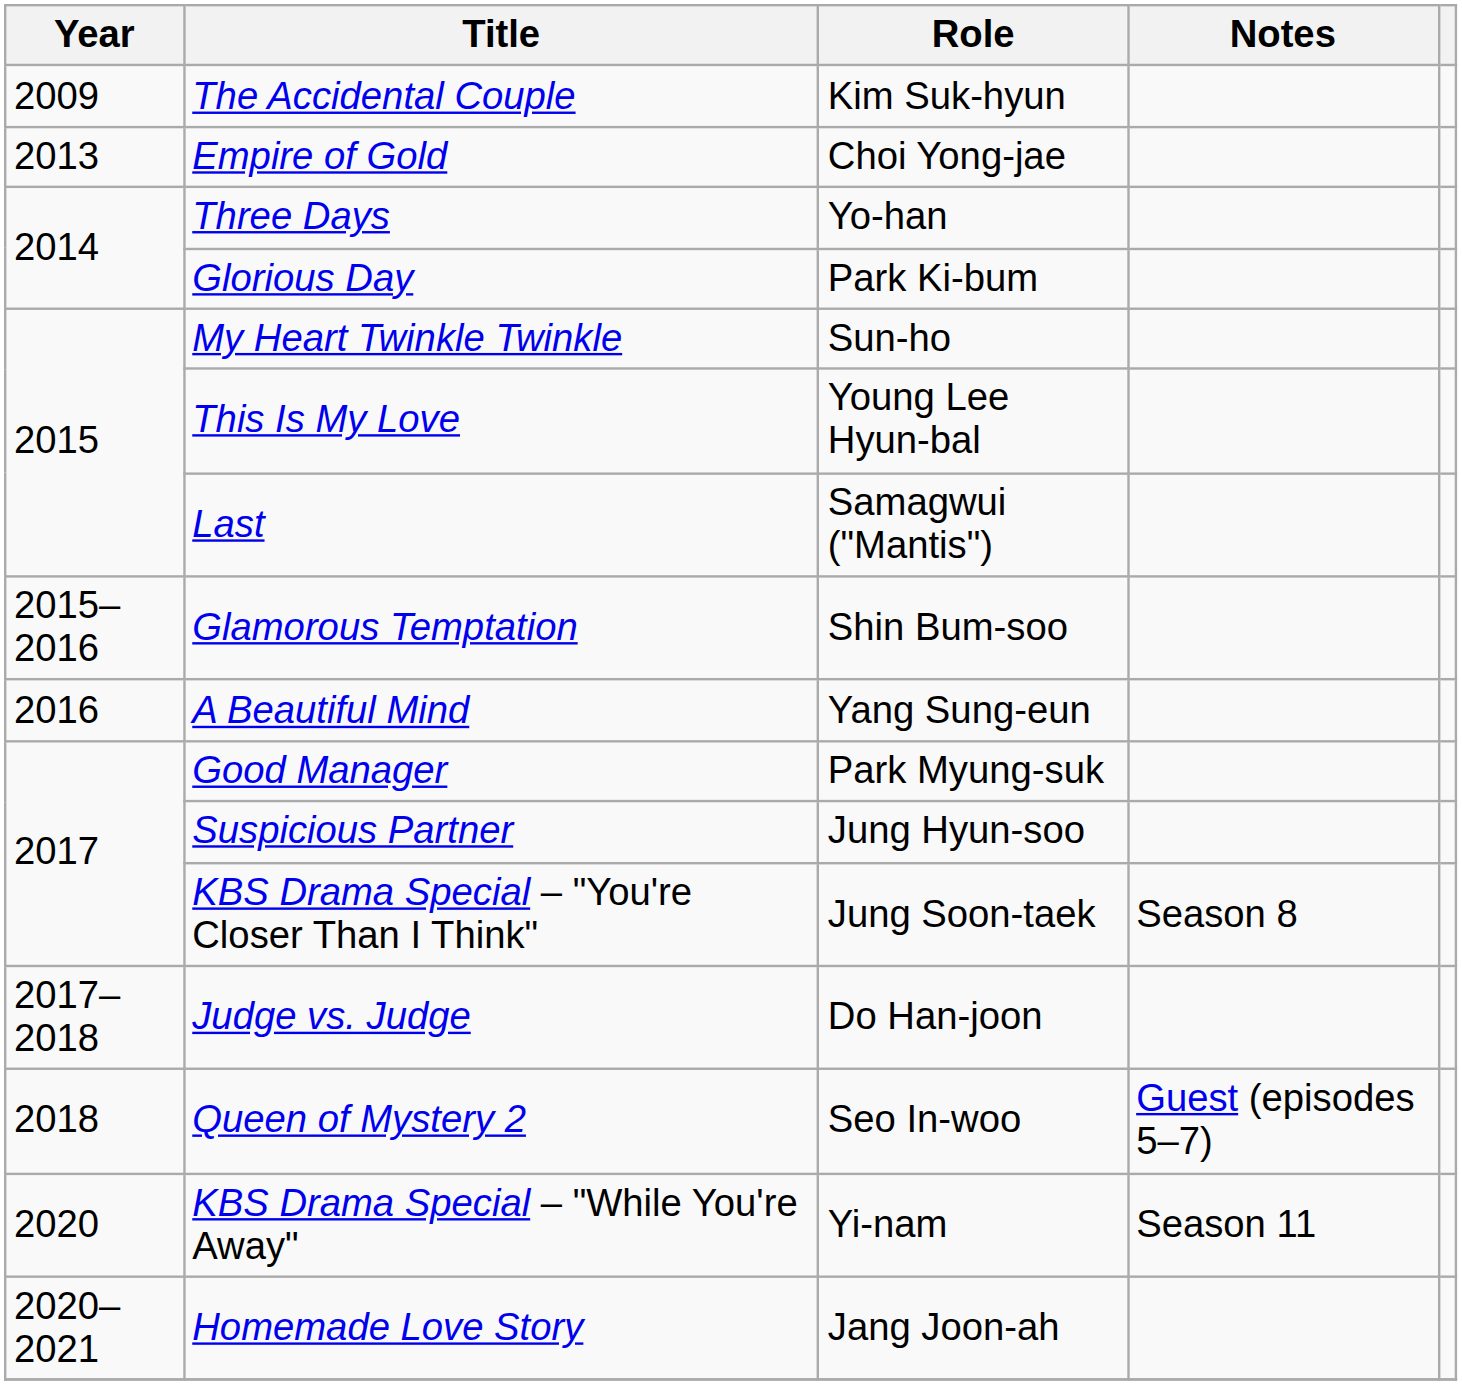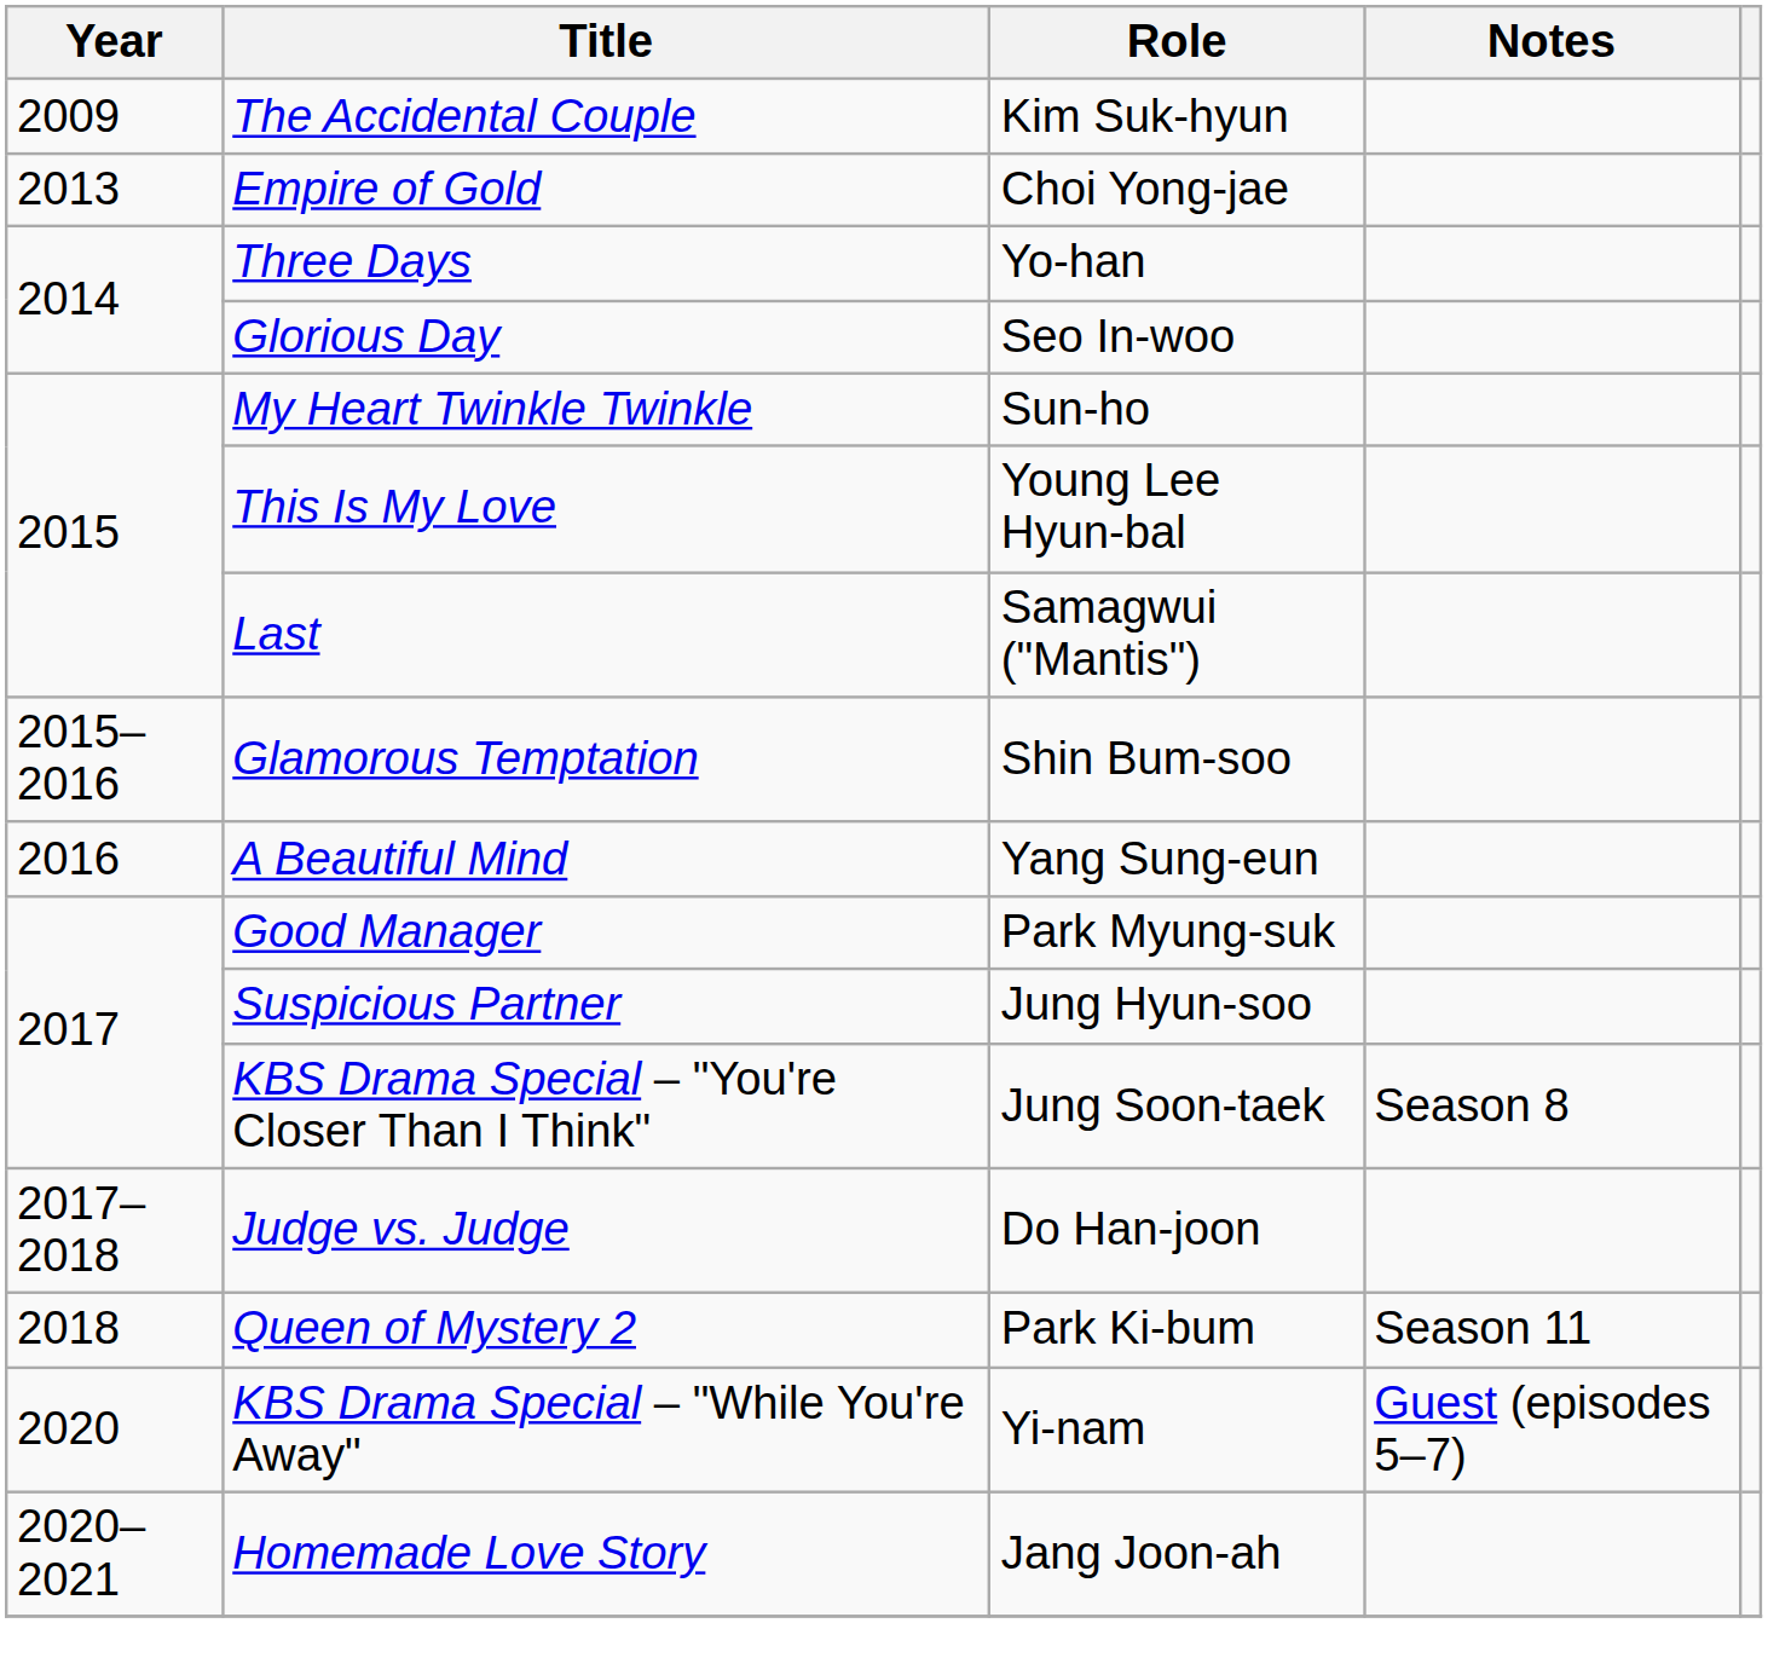 <table class="wikitable plainrowheaders sortable">
 <tr>
 <th scope="col">Year</th>
 <th scope="col">Title</th>
 <th scope="col">Role</th>
 <th scope="col" class="unsortable">Notes</th>
 <th scope="col" class="unsortable"></th>
 </tr>
 <tr>
 <td>2009</td>
 <td><em><a href='#'>The Accidental Couple</a></em></td>
 <td>Kim Suk-hyun</td>
 <td></td>
 <td></td>
 </tr>
 <tr>
 <td>2013</td>
 <td><em><a href='#'>Empire of Gold</a></em></td>
 <td>Choi Yong-jae</td>
 <td></td>
 <td></td>
 </tr>
 <tr>
 <td rowspan="2">2014</td>
 <td><em><a href='#'>Three Days</a></em></td>
 <td>Yo-han</td>
 <td></td>
 <td style="text-align:center;"></td>
 </tr>
 <tr>
 <td><em><a href='#'>Glorious Day</a></em></td>
-<td>Park Ki-bum</td>
+<td>Seo In-woo</td>
 <td></td>
 <td style="text-align:center;"></td>
 </tr>
 <tr>
 <td rowspan="3">2015</td>
 <td><em><a href='#'>My Heart Twinkle Twinkle</a></em></td>
 <td>Sun-ho</td>
 <td></td>
 <td style="text-align:center;"></td>
 </tr>
 <tr>
 <td><em><a href='#'>This Is My Love</a></em></td>
 <td>Young Lee Hyun-bal</td>
 <td></td>
 <td style="text-align:center;"></td>
 </tr>
 <tr>
 <td><em><a href='#'>Last</a></em></td>
 <td>Samagwui ("Mantis")</td>
 <td></td>
 <td style="text-align:center;"></td>
 </tr>
 <tr>
 <td>2015–2016</td>
 <td><em><a href='#'>Glamorous Temptation</a></em></td>
 <td>Shin Bum-soo</td>
 <td></td>
 <td style="text-align:center;"></td>
 </tr>
 <tr>
 <td>2016</td>
 <td><em><a href='#'>A Beautiful Mind</a></em></td>
 <td>Yang Sung-eun</td>
 <td></td>
 <td style="text-align:center;"></td>
 </tr>
 <tr>
 <td rowspan="3">2017</td>
 <td><em><a href='#'>Good Manager</a></em></td>
 <td>Park Myung-suk</td>
 <td></td>
 <td style="text-align:center;"></td>
 </tr>
 <tr>
 <td><em><a href='#'>Suspicious Partner</a></em></td>
 <td>Jung Hyun-soo</td>
 <td></td>
 <td style="text-align:center;"></td>
 </tr>
 <tr>
 <td><em><a href='#'>KBS Drama Special</a></em> – "You're Closer Than I Think"</td>
 <td>Jung Soon-taek</td>
 <td>Season 8</td>
 <td></td>
 </tr>
 <tr>
 <td>2017–2018</td>
 <td><em><a href='#'>Judge vs. Judge</a></em></td>
 <td>Do Han-joon</td>
 <td></td>
 <td style="text-align:center;"></td>
 </tr>
 <tr>
 <td>2018</td>
 <td><em><a href='#'>Queen of Mystery 2</a></em></td>
-<td>Seo In-woo</td>
-<td><a href='#'>Guest</a> (episodes 5–7)</td>
+<td>Park Ki-bum</td>
+<td>Season 11</td>
 <td style="text-align:center;"></td>
 </tr>
 <tr>
 <td>2020</td>
 <td><em><a href='#'>KBS Drama Special</a></em> – "While You're Away"</td>
 <td>Yi-nam</td>
-<td>Season 11</td>
+<td><a href='#'>Guest</a> (episodes 5–7)</td>
 <td style="text-align:center;"></td>
 </tr>
 <tr>
 <td>2020–2021</td>
 <td><em><a href='#'>Homemade Love Story</a></em></td>
 <td>Jang Joon-ah</td>
 <td></td>
 <td style="text-align:center;"></td>
 </tr>
 <tr>
 </tr>
 </table>
